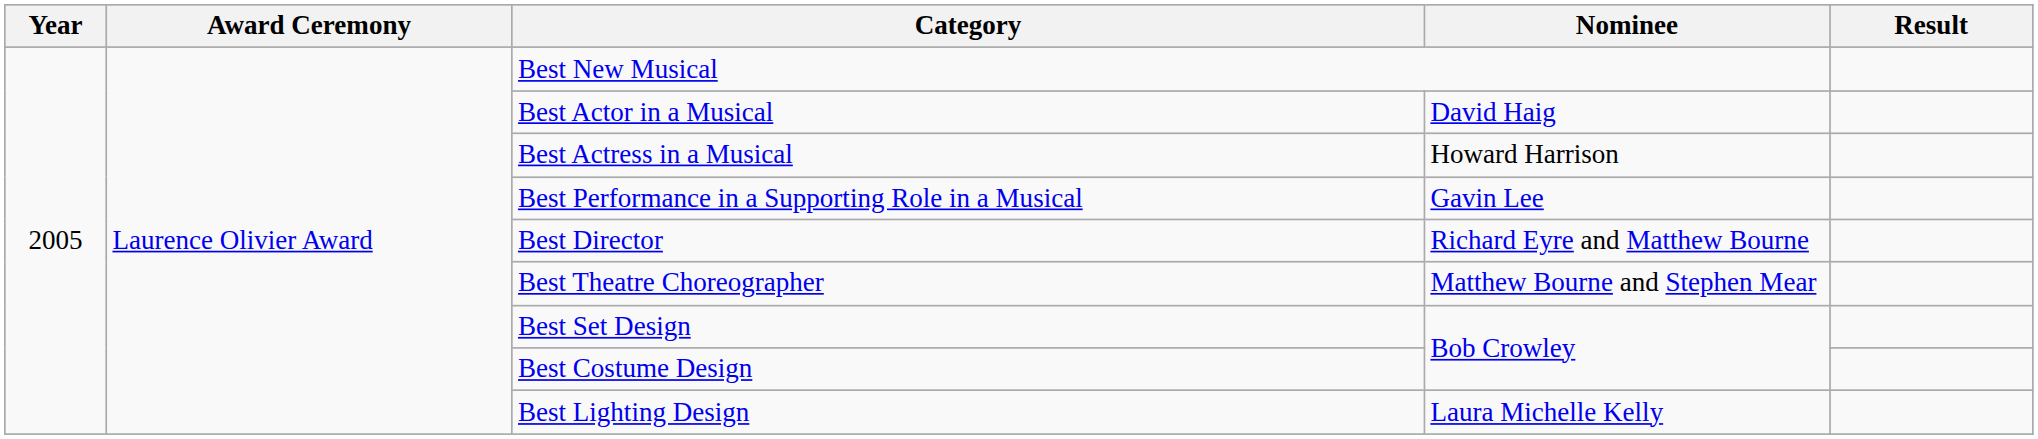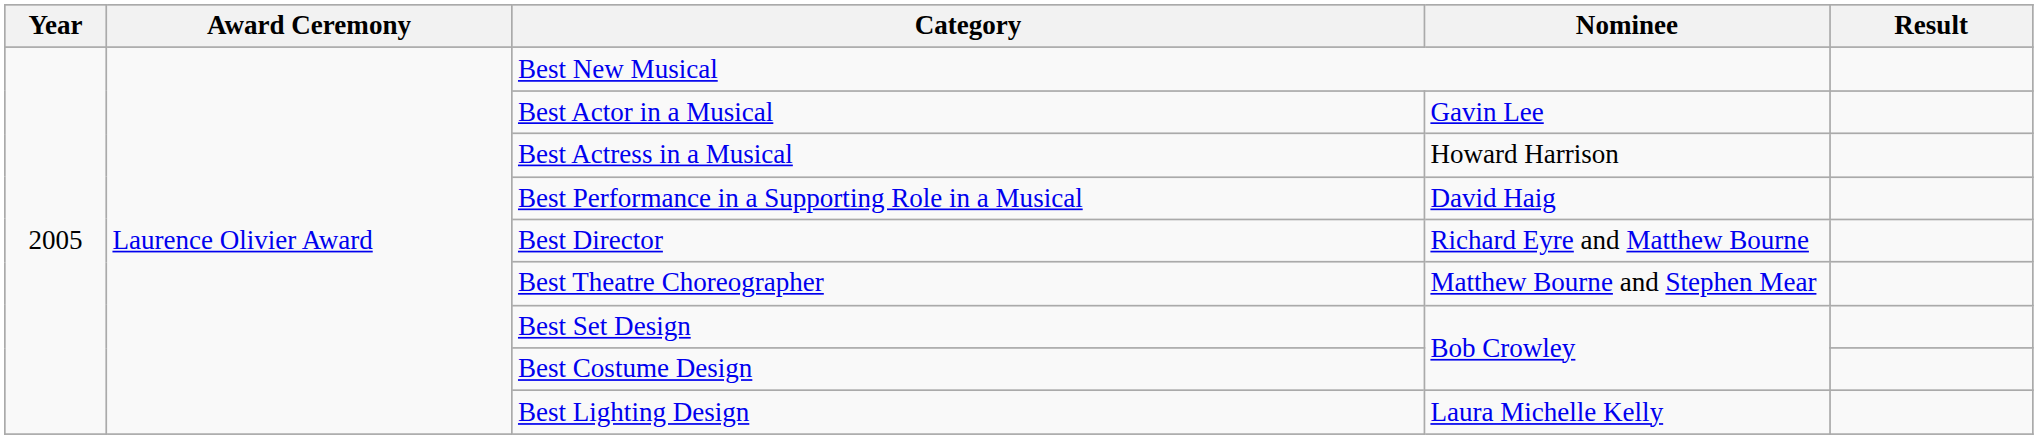 <table class="wikitable" style="width:95%;">
 <tr>
 <th style="width:5%;">Year</th>
 <th style="width:20%;">Award Ceremony</th>
 <th style="width:45%;">Category</th>
 <th style="width:20%;">Nominee</th>
 <th style="width:10%;">Result</th>
 </tr>
 <tr>
 <td rowspan="9" style="text-align:center;">2005</td>
 <td rowspan="9"><a href='#'>Laurence Olivier Award</a></td>
 <td colspan="2"><a href='#'>Best New Musical</a></td>
 <td></td>
 </tr>
 <tr>
 <td><a href='#'>Best Actor in a Musical</a></td>
-<td><a href='#'>David Haig</a></td>
+<td><a href='#'>Gavin Lee</a></td>
 <td></td>
 </tr>
 <tr>
 <td><a href='#'>Best Actress in a Musical</a></td>
 <td>Howard Harrison</td>
 <td></td>
 </tr>
 <tr>
 <td><a href='#'>Best Performance in a Supporting Role in a Musical</a></td>
-<td><a href='#'>Gavin Lee</a></td>
+<td><a href='#'>David Haig</a></td>
 <td></td>
 </tr>
 <tr>
 <td><a href='#'>Best Director</a></td>
 <td><a href='#'>Richard Eyre</a> and <a href='#'>Matthew Bourne</a></td>
 <td></td>
 </tr>
 <tr>
 <td><a href='#'>Best Theatre Choreographer</a></td>
 <td><a href='#'>Matthew Bourne</a> and <a href='#'>Stephen Mear</a></td>
 <td></td>
 </tr>
 <tr>
 <td><a href='#'>Best Set Design</a></td>
 <td rowspan="2"><a href='#'>Bob Crowley</a></td>
 <td></td>
 </tr>
 <tr>
 <td><a href='#'>Best Costume Design</a></td>
 <td></td>
 </tr>
 <tr>
 <td><a href='#'>Best Lighting Design</a></td>
 <td><a href='#'>Laura Michelle Kelly</a></td>
 <td></td>
 </tr>
 </table>
